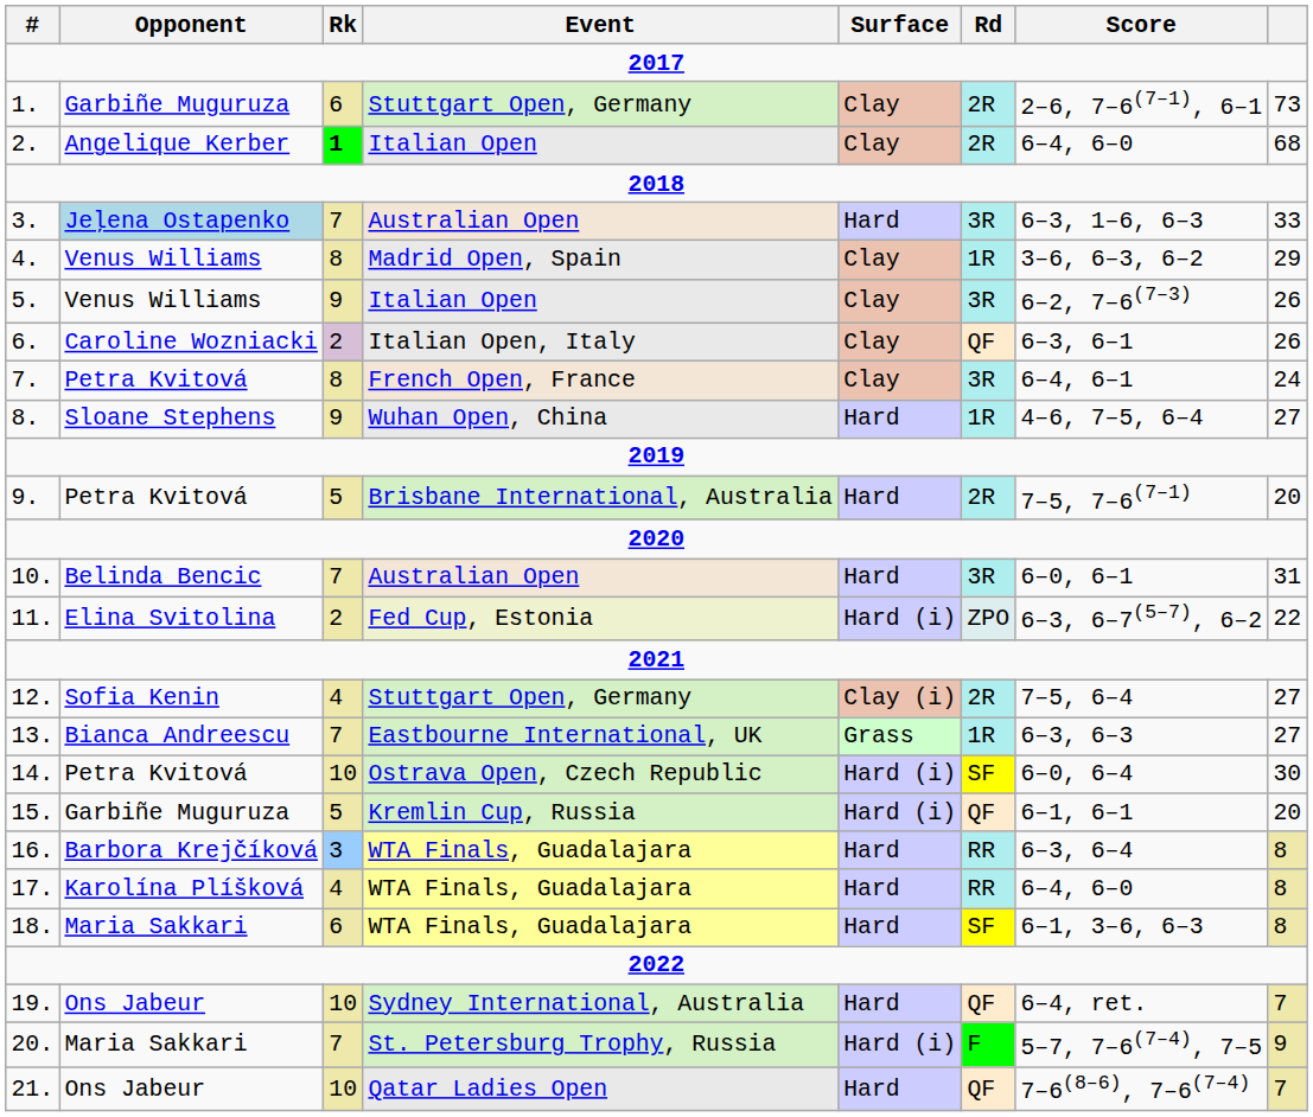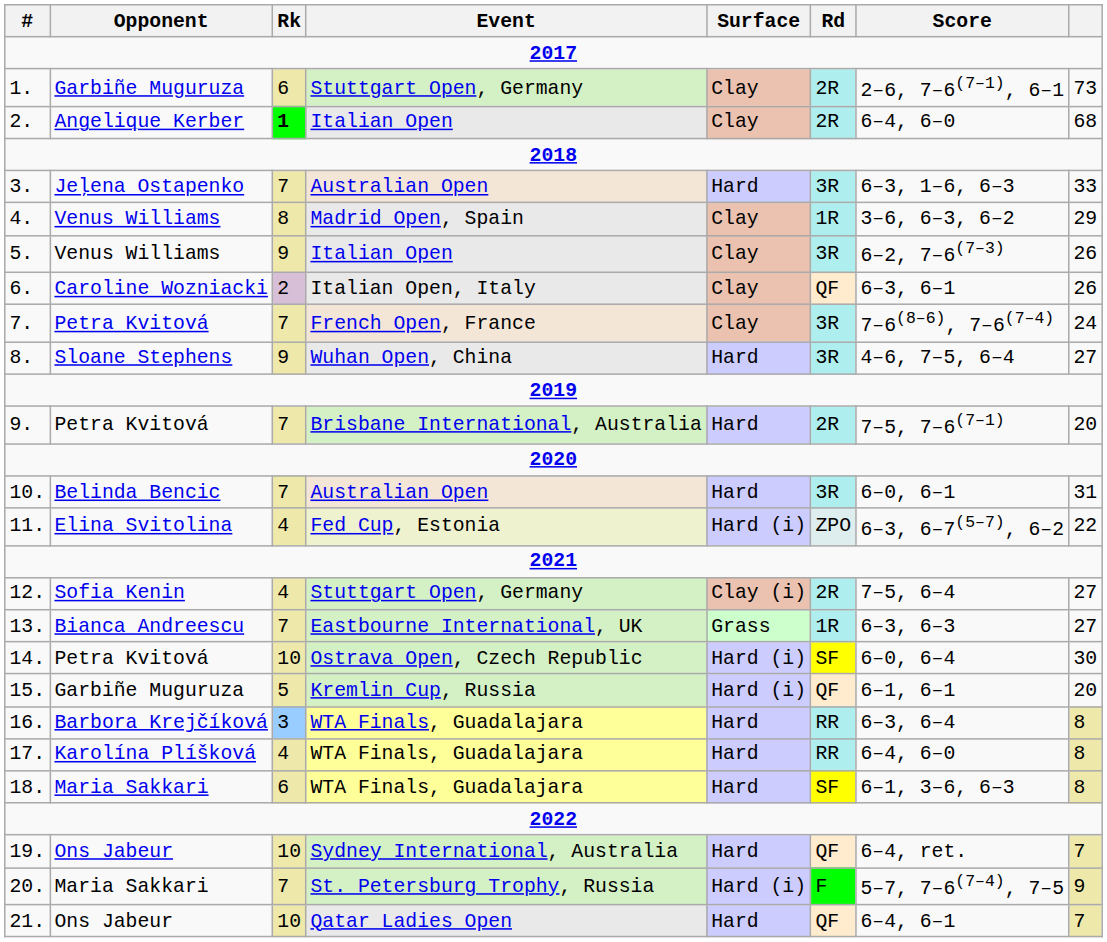 <table class="wikitable sortable">
 <tr>
 <th>#</th>
 <th>Opponent</th>
 <th>Rk</th>
 <th>Event</th>
 <th>Surface</th>
 <th>Rd</th>
 <th>Score</th>
 <th></th>
 </tr>
 <tr>
 <td colspan=8 style=text-align:center><strong><a href='#'>2017</a></strong></td>
 </tr>
 <tr>
 <td>1.</td>
 <td> <a href='#'>Garbiñe Muguruza</a></td>
 <td bgcolor=eee8aa>6</td>
 <td bgcolor=d4f1c5><a href='#'>Stuttgart Open</a>, Germany</td>
 <td bgcolor=ebc2af>Clay</td>
 <td bgcolor=afeeee>2R</td>
 <td>2–6, 7–6<sup>(7–1)</sup>, 6–1</td>
 <td>73</td>
 </tr>
 <tr>
 <td>2.</td>
 <td> <a href='#'>Angelique Kerber</a></td>
 <td bgcolor=lime><strong>1</strong></td>
 <td bgcolor=e9e9e9><a href='#'>Italian Open</a></td>
 <td bgcolor=ebc2af>Clay</td>
 <td bgcolor=afeeee>2R</td>
 <td>6–4, 6–0</td>
 <td>68</td>
 </tr>
 <tr>
 <td colspan=8 style=text-align:center><strong><a href='#'>2018</a></strong></td>
 </tr>
 <tr>
 <td>3.</td>
-<td style="background: lightblue;"> <a href='#'>Jeļena Ostapenko</a></td>
+<td> <a href='#'>Jeļena Ostapenko</a></td>
 <td bgcolor=eee8aa>7</td>
 <td bgcolor=f3e6d7><a href='#'>Australian Open</a></td>
 <td bgcolor=ccccff>Hard</td>
 <td bgcolor=afeeee>3R</td>
 <td>6–3, 1–6, 6–3</td>
 <td>33</td>
 </tr>
 <tr>
 <td>4.</td>
 <td> <a href='#'>Venus Williams</a></td>
 <td bgcolor=eee8aa>8</td>
 <td bgcolor=e9e9e9><a href='#'>Madrid Open</a>, Spain</td>
 <td bgcolor=ebc2af>Clay</td>
 <td bgcolor=afeeee>1R</td>
 <td>3–6, 6–3, 6–2</td>
 <td>29</td>
 </tr>
 <tr>
 <td>5.</td>
 <td> Venus Williams</td>
 <td bgcolor=eee8aa>9</td>
 <td bgcolor=e9e9e9><a href='#'>Italian Open</a></td>
 <td bgcolor=ebc2af>Clay</td>
 <td bgcolor=afeeee>3R</td>
 <td>6–2, 7–6<sup>(7–3)</sup></td>
 <td>26</td>
 </tr>
 <tr>
 <td>6.</td>
 <td> <a href='#'>Caroline Wozniacki</a></td>
 <td bgcolor=thistle>2</td>
 <td bgcolor=e9e9e9>Italian Open, Italy</td>
 <td bgcolor=ebc2af>Clay</td>
 <td bgcolor=ffebcd>QF</td>
 <td>6–3, 6–1</td>
 <td>26</td>
 </tr>
 <tr>
 <td>7.</td>
 <td> <a href='#'>Petra Kvitová</a></td>
-<td bgcolor=eee8aa>8</td>
+<td bgcolor=eee8aa>7</td>
 <td bgcolor=f3e6d7><a href='#'>French Open</a>, France</td>
 <td bgcolor=ebc2af>Clay</td>
 <td bgcolor=afeeee>3R</td>
-<td>6–4, 6–1</td>
+<td>7–6<sup>(8–6)</sup>, 7–6<sup>(7–4)</sup></td>
 <td>24</td>
 </tr>
 <tr>
 <td>8.</td>
 <td> <a href='#'>Sloane Stephens</a></td>
 <td bgcolor=eee8aa>9</td>
 <td bgcolor=e9e9e9><a href='#'>Wuhan Open</a>, China</td>
 <td bgcolor=ccccff>Hard</td>
-<td bgcolor=afeeee>1R</td>
+<td bgcolor=afeeee>3R</td>
 <td>4–6, 7–5, 6–4</td>
 <td>27</td>
 </tr>
 <tr>
 <td colspan=8 style=text-align:center><strong><a href='#'>2019</a></strong></td>
 </tr>
 <tr>
 <td>9.</td>
 <td> Petra Kvitová</td>
-<td bgcolor=eee8aa>5</td>
+<td bgcolor=eee8aa>7</td>
 <td bgcolor=d4f1c5><a href='#'>Brisbane International</a>, Australia</td>
 <td bgcolor=ccccff>Hard</td>
 <td bgcolor=afeeee>2R</td>
 <td>7–5, 7–6<sup>(7–1)</sup></td>
 <td>20</td>
 </tr>
 <tr>
 <td colspan=8 style=text-align:center><strong><a href='#'>2020</a></strong></td>
 </tr>
 <tr>
 <td>10.</td>
 <td> <a href='#'>Belinda Bencic</a></td>
 <td bgcolor=eee8aa>7</td>
 <td bgcolor=f3e6d7><a href='#'>Australian Open</a></td>
 <td bgcolor=ccccff>Hard</td>
 <td bgcolor=afeeee>3R</td>
 <td>6–0,  6–1</td>
 <td>31</td>
 </tr>
 <tr>
 <td>11.</td>
 <td> <a href='#'>Elina Svitolina</a></td>
-<td bgcolor=EEE8AA>2</td>
+<td bgcolor=EEE8AA>4</td>
 <td bgcolor=eff2cf><a href='#'>Fed Cup</a>, Estonia</td>
 <td bgcolor=ccccff>Hard (i)</td>
 <td bgcolor=deeeee>ZPO</td>
 <td>6–3, 6–7<sup>(5–7)</sup>, 6–2</td>
 <td>22</td>
 </tr>
 <tr>
 <td colspan=8 style=text-align:center><strong><a href='#'>2021</a></strong></td>
 </tr>
 <tr>
 <td>12.</td>
 <td> <a href='#'>Sofia Kenin</a></td>
 <td bgcolor=EEE8AA>4</td>
 <td bgcolor=d4f1c5><a href='#'>Stuttgart Open</a>, Germany</td>
 <td bgcolor=ebc2af>Clay (i)</td>
 <td bgcolor=afeeee>2R</td>
 <td>7–5, 6–4</td>
 <td>27</td>
 </tr>
 <tr>
 <td>13.</td>
 <td> <a href='#'>Bianca Andreescu</a></td>
 <td bgcolor=EEE8AA>7</td>
 <td bgcolor=d4f1c5><a href='#'>Eastbourne International</a>, UK</td>
 <td bgcolor=CCFFCC>Grass</td>
 <td bgcolor=afeeee>1R</td>
 <td>6–3, 6–3</td>
 <td>27</td>
 </tr>
 <tr>
 <td>14.</td>
 <td> Petra Kvitová</td>
 <td bgcolor=eee8aa>10</td>
 <td bgcolor=d4f1c5><a href='#'>Ostrava Open</a>, Czech Republic</td>
 <td bgcolor=ccccff>Hard (i)</td>
 <td bgcolor=yellow>SF</td>
 <td>6–0, 6–4</td>
 <td>30</td>
 </tr>
 <tr>
 <td>15.</td>
 <td> Garbiñe Muguruza</td>
 <td bgcolor=eee8aa>5</td>
 <td bgcolor=d4f1c5><a href='#'>Kremlin Cup</a>, Russia</td>
 <td bgcolor=ccccff>Hard (i)</td>
 <td bgcolor=ffebcd>QF</td>
 <td>6–1, 6–1</td>
 <td>20</td>
 </tr>
 <tr>
 <td>16.</td>
 <td> <a href='#'>Barbora Krejčíková</a></td>
 <td bgcolor=99ccff>3</td>
 <td bgcolor=FFFF99><a href='#'>WTA Finals</a>, Guadalajara</td>
 <td bgcolor=ccccff>Hard</td>
 <td bgcolor=afeeee>RR</td>
 <td>6–3, 6–4</td>
 <td bgcolor=eee8aa>8</td>
 </tr>
 <tr>
 <td>17.</td>
 <td> <a href='#'>Karolína Plíšková</a></td>
 <td bgcolor=eee8aa>4</td>
 <td bgcolor=FFFF99>WTA Finals, Guadalajara</td>
 <td bgcolor=ccccff>Hard</td>
 <td bgcolor=afeeee>RR</td>
 <td>6–4, 6–0</td>
 <td bgcolor=eee8aa>8</td>
 </tr>
 <tr>
 <td>18.</td>
 <td> <a href='#'>Maria Sakkari</a></td>
 <td bgcolor=eee8aa>6</td>
 <td bgcolor=FFFF99>WTA Finals, Guadalajara</td>
 <td bgcolor=ccccff>Hard</td>
 <td bgcolor=yellow>SF</td>
 <td>6–1, 3–6, 6–3</td>
 <td bgcolor=eee8aa>8</td>
 </tr>
 <tr>
 <td align=center colspan="8"><strong><a href='#'>2022</a></strong></td>
 </tr>
 <tr>
 <td>19.</td>
 <td> <a href='#'>Ons Jabeur</a></td>
 <td bgcolor=eee8aa>10</td>
 <td bgcolor=d4f1c5><a href='#'>Sydney International</a>, Australia</td>
 <td bgcolor=#ccf>Hard</td>
 <td bgcolor=ffebcd>QF</td>
 <td>6–4, ret.</td>
 <td bgcolor=eee8aa>7</td>
 </tr>
 <tr>
 <td>20.</td>
 <td> Maria Sakkari</td>
 <td bgcolor=eee8AA>7</td>
 <td bgcolor=d4f1c5><a href='#'>St. Petersburg Trophy</a>, Russia</td>
 <td bgcolor=#ccf>Hard (i)</td>
 <td bgcolor=lime>F</td>
 <td>5–7, 7–6<sup>(7–4)</sup>, 7–5</td>
 <td bgcolor=eee8aa>9</td>
 </tr>
 <tr>
 <td>21.</td>
 <td> Ons Jabeur</td>
 <td bgcolor=eee8AA>10</td>
 <td bgcolor=e9e9e9><a href='#'>Qatar Ladies Open</a></td>
 <td bgcolor=#ccf>Hard</td>
 <td bgcolor=ffebcd>QF</td>
-<td>7–6<sup>(8–6)</sup>, 7–6<sup>(7–4)</sup></td>
+<td>6–4, 6–1</td>
 <td bgcolor=eee8AA>7</td>
 </tr>
 </table>
